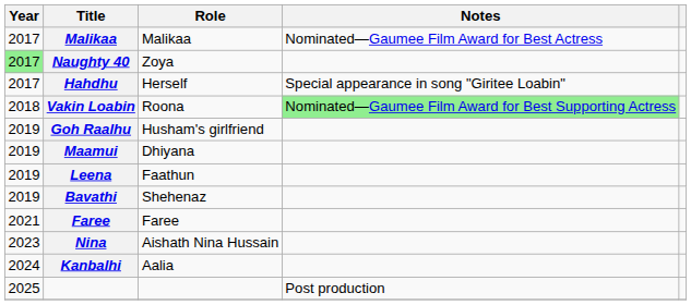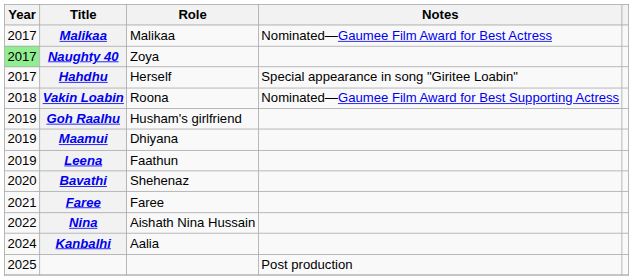 <table class="wikitable sortable plainrowheaders">
 <tr style="background:#ccc; text-align:center;">
 <th scope="col">Year</th>
 <th scope="col">Title</th>
 <th scope="col">Role</th>
 <th scope="col">Notes</th>
 <th scope="col" class="unsortable"></th>
 </tr>
 <tr>
 <td>2017</td>
 <th scope="row"><em><a href='#'>Malikaa</a></em></th>
 <td>Malikaa</td>
 <td>Nominated—<a href='#'>Gaumee Film Award for Best Actress</a></td>
 <td style="text-align: center;"></td>
 </tr>
 <tr>
 <td style="background: lightgreen;">2017</td>
 <th scope="row"><em><a href='#'>Naughty 40</a></em></th>
 <td>Zoya</td>
 <td></td>
 <td style="text-align: center;"></td>
 </tr>
 <tr>
 <td>2017</td>
 <th scope="row"><em><a href='#'>Hahdhu</a></em></th>
 <td>Herself</td>
 <td>Special appearance in song "Giritee Loabin"</td>
 <td style="text-align: center;"></td>
 </tr>
 <tr>
 <td>2018</td>
 <th scope="row"><em><a href='#'>Vakin Loabin</a></em></th>
 <td>Roona</td>
-<td style="background: lightgreen;">Nominated—<a href='#'>Gaumee Film Award for Best Supporting Actress</a></td>
+<td>Nominated—<a href='#'>Gaumee Film Award for Best Supporting Actress</a></td>
 <td style="text-align: center;"></td>
 </tr>
 <tr>
 <td>2019</td>
 <th scope="row"><em><a href='#'>Goh Raalhu</a></em></th>
 <td>Husham's girlfriend</td>
 <td></td>
 <td style="text-align: center;"></td>
 </tr>
 <tr>
 <td>2019</td>
 <th scope="row"><em><a href='#'>Maamui</a></em></th>
 <td>Dhiyana</td>
 <td></td>
 <td style="text-align: center;"></td>
 </tr>
 <tr>
 <td>2019</td>
 <th scope="row"><em><a href='#'>Leena</a></em></th>
 <td>Faathun</td>
 <td></td>
 <td style="text-align: center;"></td>
 </tr>
 <tr>
-<td>2019</td>
+<td>2020</td>
 <th scope="row"><em><a href='#'>Bavathi</a></em></th>
 <td>Shehenaz</td>
 <td></td>
 <td style="text-align: center;"></td>
 </tr>
 <tr>
 <td>2021</td>
 <th scope="row"><em><a href='#'>Faree</a></em></th>
 <td>Faree</td>
 <td></td>
 <td style="text-align:center;"></td>
 </tr>
 <tr>
-<td>2023</td>
+<td>2022</td>
 <th scope="row"><em><a href='#'>Nina</a></em></th>
 <td>Aishath Nina Hussain</td>
 <td></td>
 <td style="text-align:center;"></td>
 </tr>
 <tr>
 <td>2024</td>
 <th scope="row"><em><a href='#'>Kanbalhi</a></em></th>
 <td>Aalia</td>
 <td></td>
 <td style="text-align:center;"></td>
 </tr>
 <tr>
 <td>2025</td>
 <td></td>
 <td></td>
 <td>Post production</td>
 <td></td>
 </tr>
 <tr>
 </tr>
 </table>
